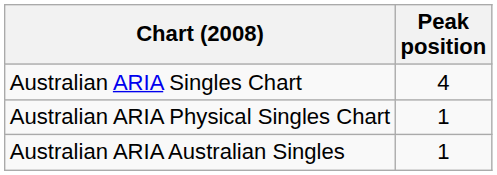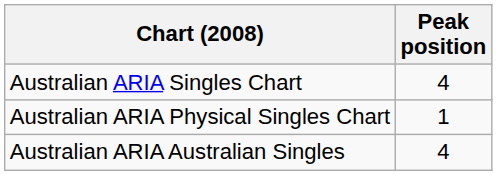 <table class="wikitable sortable">
 <tr>
 <th>Chart (2008)</th>
 <th>Peak<br>position</th>
 </tr>
 <tr>
 <td>Australian <a href='#'>ARIA</a> Singles Chart</td>
 <td align="center">4</td>
 </tr>
 <tr>
 <td>Australian ARIA Physical Singles Chart</td>
 <td align="center">1</td>
 </tr>
 <tr>
 <td>Australian ARIA Australian Singles</td>
-<td align="center">1</td>
+<td align="center">4</td>
 </tr>
 </table>
